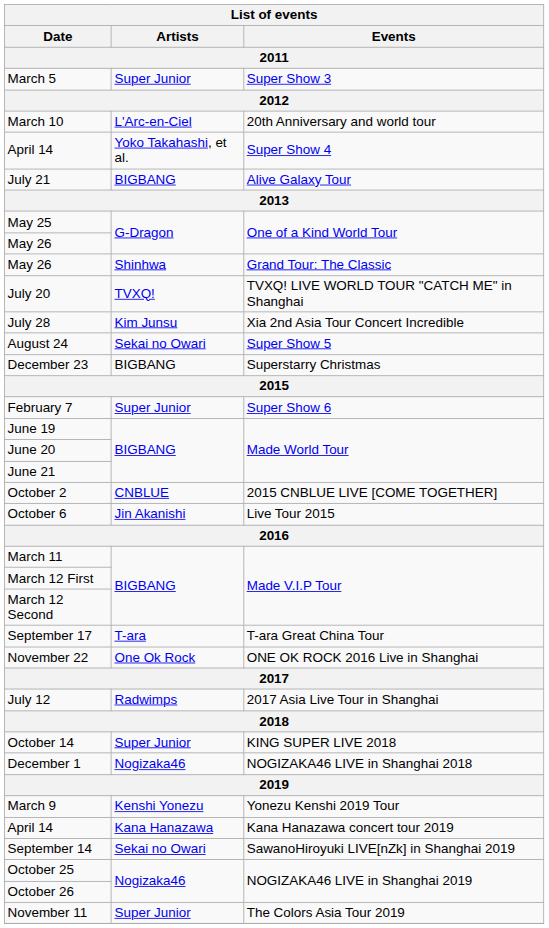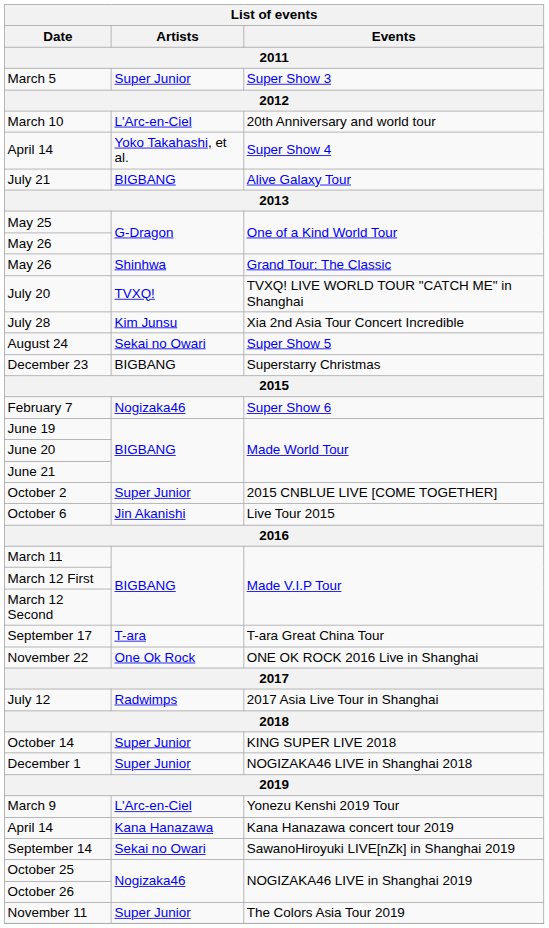 <table class="wikitable collapsible collapsed">
 <tr>
 <th colspan=4>List of events</th>
 </tr>
 <tr>
 <th width="120">Date</th>
 <th width="150">Artists</th>
 <th width="350">Events</th>
 </tr>
 <tr style="background:#ddd;">
 <th colspan="3"><strong>2011</strong></th>
 </tr>
 <tr>
 <td>March 5</td>
 <td><a href='#'>Super Junior</a></td>
 <td><a href='#'>Super Show 3</a></td>
 </tr>
 <tr>
 <th colspan="3"><strong>2012</strong></th>
 </tr>
 <tr>
 <td>March 10</td>
 <td><a href='#'>L'Arc-en-Ciel</a></td>
 <td>20th Anniversary and world tour</td>
 </tr>
 <tr>
 <td>April 14</td>
 <td><a href='#'>Yoko Takahashi</a>, et al.</td>
 <td><a href='#'>Super Show 4</a></td>
 </tr>
 <tr>
 <td>July 21</td>
 <td><a href='#'>BIGBANG</a></td>
 <td><a href='#'>Alive Galaxy Tour</a></td>
 </tr>
 <tr>
 <th colspan="3"><strong>2013</strong></th>
 </tr>
 <tr>
 <td>May 25</td>
 <td rowspan="2"><a href='#'>G-Dragon</a></td>
 <td rowspan="2"><a href='#'>One of a Kind World Tour</a></td>
 </tr>
 <tr>
 <td>May 26</td>
 </tr>
 <tr>
 <td>May 26</td>
 <td><a href='#'>Shinhwa</a></td>
 <td><a href='#'>Grand Tour: The Classic</a></td>
 </tr>
 <tr>
 <td>July 20</td>
 <td><a href='#'>TVXQ!</a></td>
 <td>TVXQ! LIVE WORLD TOUR "CATCH ME" in Shanghai</td>
 </tr>
 <tr>
 <td>July 28</td>
 <td><a href='#'>Kim Junsu</a></td>
 <td>Xia 2nd Asia Tour Concert Incredible</td>
 </tr>
 <tr>
 <td>August 24</td>
 <td><a href='#'>Sekai no Owari</a></td>
 <td><a href='#'>Super Show 5</a></td>
 </tr>
 <tr>
 <td>December 23</td>
 <td>BIGBANG</td>
 <td>Superstarry Christmas</td>
 </tr>
 <tr>
 <th colspan="3"><strong>2015</strong></th>
 </tr>
 <tr>
 <td>February 7</td>
-<td><a href='#'>Super Junior</a></td>
+<td><a href='#'>Nogizaka46</a></td>
 <td><a href='#'>Super Show 6</a></td>
 </tr>
 <tr>
 <td>June 19</td>
 <td rowspan=3><a href='#'>BIGBANG</a></td>
 <td rowspan=3><a href='#'>Made World Tour</a></td>
 </tr>
 <tr>
 <td>June 20</td>
 </tr>
 <tr>
 <td>June 21</td>
 </tr>
 <tr>
 <td>October 2</td>
-<td><a href='#'>CNBLUE</a></td>
+<td><a href='#'>Super Junior</a></td>
 <td>2015 CNBLUE LIVE [COME TOGETHER]</td>
 </tr>
 <tr>
 <td>October 6</td>
 <td><a href='#'>Jin Akanishi</a></td>
 <td>Live Tour 2015</td>
 </tr>
 <tr>
 <th colspan="3"><strong>2016</strong></th>
 </tr>
 <tr>
 <td>March 11</td>
 <td rowspan=3><a href='#'>BIGBANG</a></td>
 <td rowspan=3><a href='#'>Made V.I.P Tour</a></td>
 </tr>
 <tr>
 <td>March 12 First</td>
 </tr>
 <tr>
 <td>March 12 Second</td>
 </tr>
 <tr>
 <td>September 17</td>
 <td><a href='#'>T-ara</a></td>
 <td>T-ara Great China Tour</td>
 </tr>
 <tr>
 <td>November 22</td>
 <td><a href='#'>One Ok Rock</a></td>
 <td>ONE OK ROCK 2016 Live in Shanghai</td>
 </tr>
 <tr>
 <th colspan="3"><strong>2017</strong></th>
 </tr>
 <tr>
 <td>July 12</td>
 <td><a href='#'>Radwimps</a></td>
 <td>2017 Asia Live Tour in Shanghai</td>
 </tr>
 <tr>
 <th colspan="3"><strong>2018</strong></th>
 </tr>
 <tr>
 <td>October 14</td>
 <td><a href='#'>Super Junior</a></td>
 <td>KING SUPER LIVE 2018</td>
 </tr>
 <tr>
 <td>December 1</td>
-<td><a href='#'>Nogizaka46</a></td>
+<td><a href='#'>Super Junior</a></td>
 <td>NOGIZAKA46 LIVE in Shanghai 2018</td>
 </tr>
 <tr>
 <th colspan="3"><strong>2019</strong></th>
 </tr>
 <tr>
 <td>March 9</td>
-<td><a href='#'>Kenshi Yonezu</a></td>
+<td><a href='#'>L'Arc-en-Ciel</a></td>
 <td>Yonezu Kenshi 2019 Tour</td>
 </tr>
 <tr>
 <td>April 14</td>
 <td><a href='#'>Kana Hanazawa</a></td>
 <td>Kana Hanazawa concert tour 2019</td>
 </tr>
 <tr>
 <td>September 14</td>
 <td><a href='#'>Sekai no Owari</a></td>
 <td>SawanoHiroyuki LIVE[nZk] in Shanghai 2019</td>
 </tr>
 <tr>
 <td>October 25</td>
 <td rowspan="2"><a href='#'>Nogizaka46</a></td>
 <td rowspan="2">NOGIZAKA46 LIVE in Shanghai 2019</td>
 </tr>
 <tr>
 <td>October 26</td>
 </tr>
 <tr>
 <td>November 11</td>
 <td><a href='#'>Super Junior</a></td>
 <td>The Colors Asia Tour 2019</td>
 </tr>
 <tr>
 </tr>
 </table>
